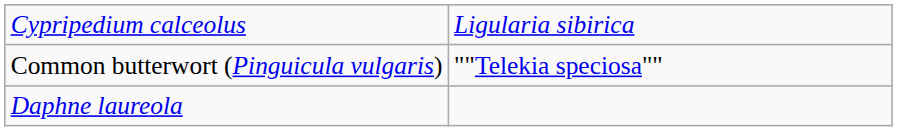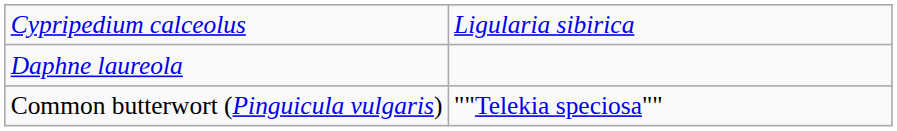 <table class="wikitable">
 <tr>
 <td style="width:50%;"><em><a href='#'>Cypripedium calceolus</a></em></td>
 <td style="width:50%;"><em><a href='#'>Ligularia sibirica</a></em></td>
 </tr>
 <tr>
+<td><em><a href='#'>Daphne laureola</a></em></td>
+<td></td>
+</tr>
+<tr>
 <td>Common butterwort (<em><a href='#'>Pinguicula vulgaris</a></em>)</td>
 <td>""<a href='#'>Telekia speciosa</a>""</td>
 </tr>
-<tr>
-<td><em><a href='#'>Daphne laureola</a></em></td>
-<td></td>
-</tr>
 </table>
